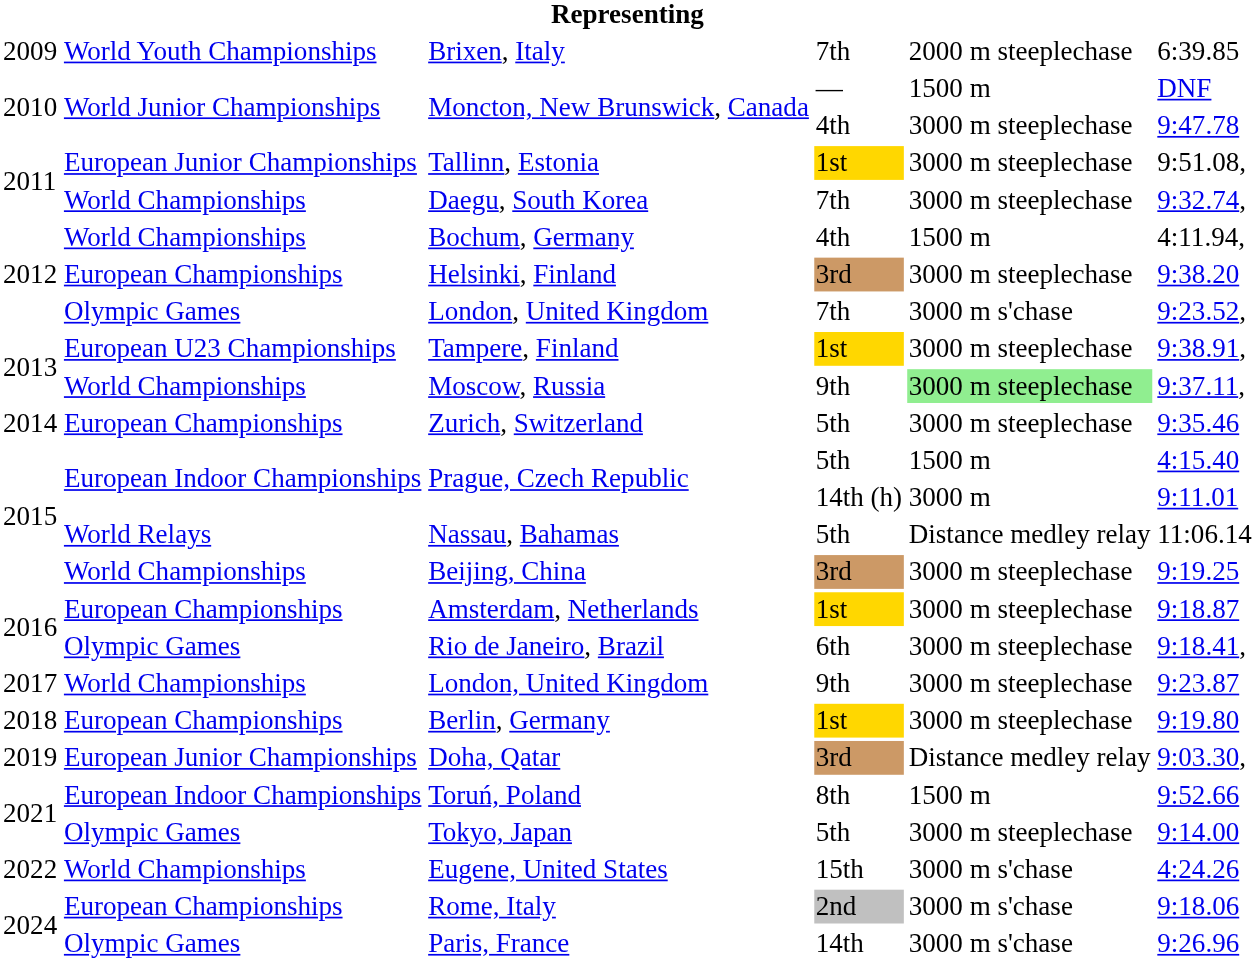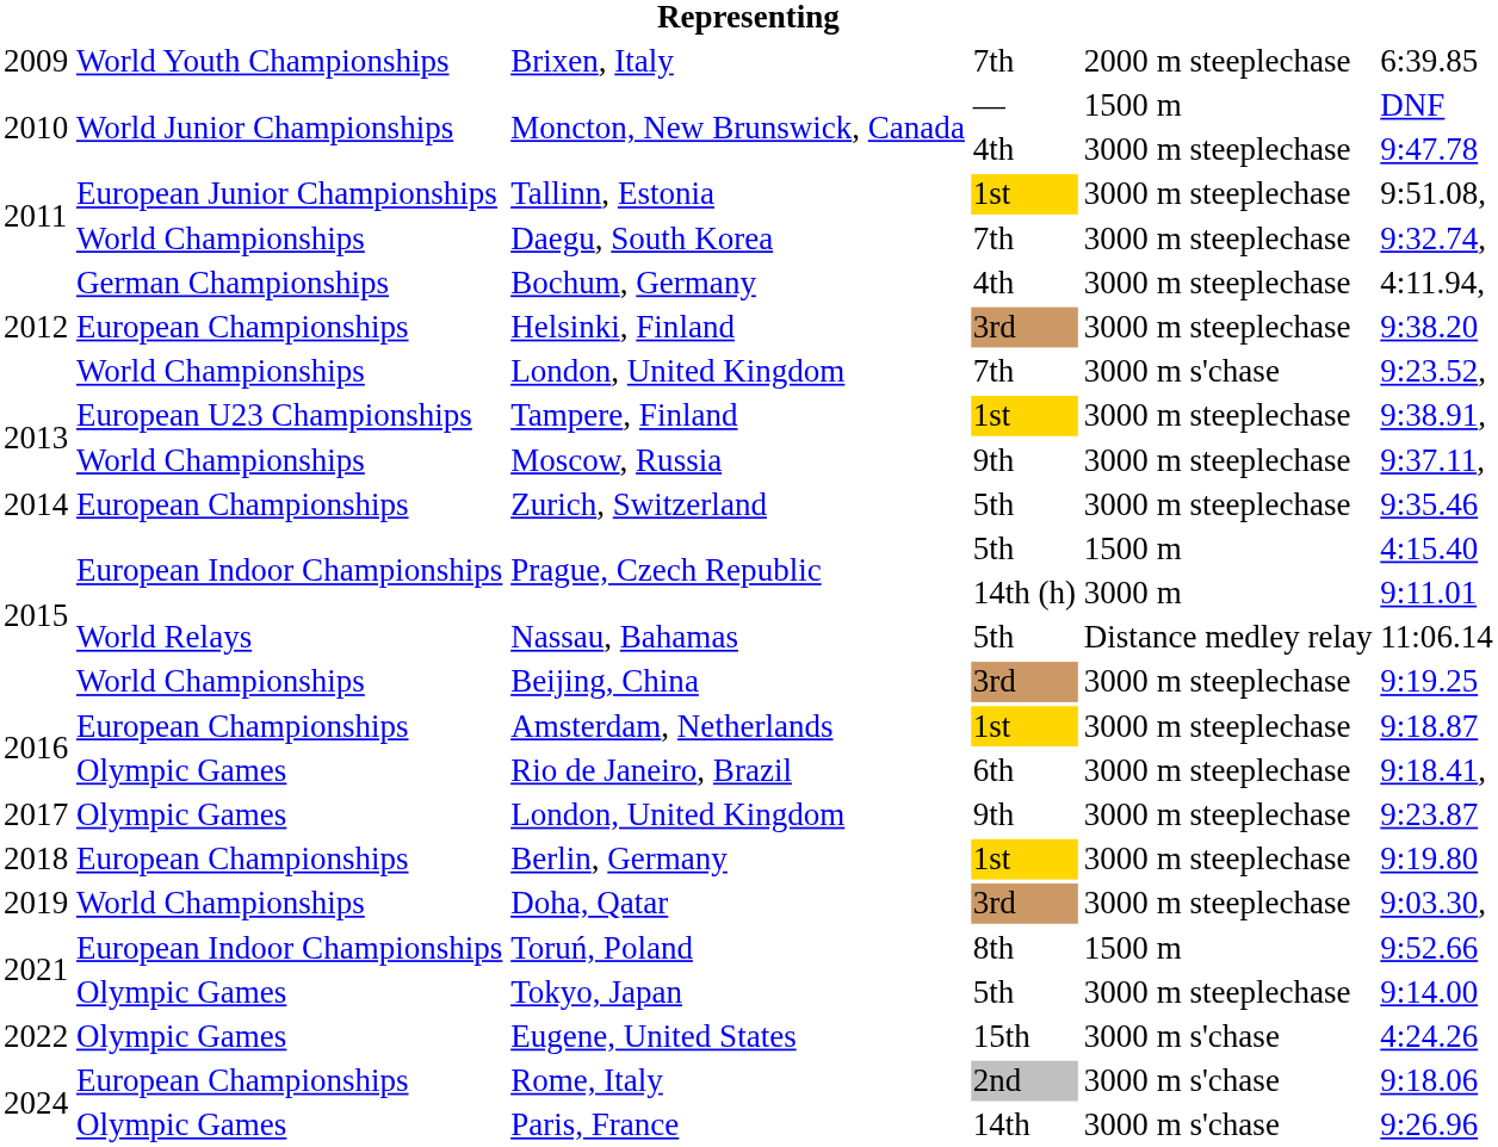 <table>
 <tr>
 <th colspan=6>Representing </th>
 </tr>
 <tr>
 <td>2009</td>
 <td><a href='#'>World Youth Championships</a></td>
 <td><a href='#'>Brixen</a>, <a href='#'>Italy</a></td>
 <td>7th</td>
 <td>2000 m steeplechase</td>
 <td>6:39.85</td>
 </tr>
 <tr>
 <td rowspan=2>2010</td>
 <td rowspan=2><a href='#'>World Junior Championships</a></td>
 <td rowspan=2><a href='#'>Moncton, New Brunswick</a>, <a href='#'>Canada</a></td>
 <td>—</td>
 <td>1500 m</td>
 <td><a href='#'>DNF</a></td>
 </tr>
 <tr>
 <td>4th</td>
 <td>3000 m steeplechase</td>
 <td><a href='#'>9:47.78</a> <strong></strong></td>
 </tr>
 <tr>
 <td rowspan=2>2011</td>
 <td><a href='#'>European Junior Championships</a></td>
 <td><a href='#'>Tallinn</a>, <a href='#'>Estonia</a></td>
 <td style="background:gold">1st</td>
 <td>3000 m steeplechase</td>
 <td>9:51.08, <strong></strong></td>
 </tr>
 <tr>
 <td><a href='#'>World Championships</a></td>
 <td><a href='#'>Daegu</a>, <a href='#'>South Korea</a></td>
 <td>7th</td>
 <td>3000 m steeplechase</td>
 <td><a href='#'>9:32.74</a>, <strong></strong></td>
 </tr>
 <tr>
 <td rowspan=3>2012</td>
-<td><a href='#'>World Championships</a></td>
+<td><a href='#'>German Championships</a></td>
 <td><a href='#'>Bochum</a>, <a href='#'>Germany</a></td>
 <td>4th</td>
-<td>1500 m</td>
+<td>3000 m steeplechase</td>
 <td>4:11.94, <strong></strong></td>
 </tr>
 <tr>
 <td><a href='#'>European Championships</a></td>
 <td><a href='#'>Helsinki</a>, <a href='#'>Finland</a></td>
 <td bgcolor=cc9966>3rd</td>
 <td>3000 m steeplechase</td>
 <td><a href='#'>9:38.20</a></td>
 </tr>
 <tr>
-<td><a href='#'>Olympic Games</a></td>
+<td><a href='#'>World Championships</a></td>
 <td><a href='#'>London</a>, <a href='#'>United Kingdom</a></td>
 <td>7th</td>
 <td>3000 m s'chase</td>
 <td><a href='#'>9:23.52</a>, <strong></strong></td>
 </tr>
 <tr>
 <td rowspan=2>2013</td>
 <td><a href='#'>European U23 Championships</a></td>
 <td><a href='#'>Tampere</a>, <a href='#'>Finland</a></td>
 <td style="background:gold">1st</td>
 <td>3000 m steeplechase</td>
 <td><a href='#'>9:38.91</a>, <strong></strong></td>
 </tr>
 <tr>
 <td><a href='#'>World Championships</a></td>
 <td><a href='#'>Moscow</a>, <a href='#'>Russia</a></td>
 <td>9th</td>
-<td style="background: lightgreen;">3000 m steeplechase</td>
+<td>3000 m steeplechase</td>
 <td><a href='#'>9:37.11</a>, <strong></strong></td>
 </tr>
 <tr>
 <td>2014</td>
 <td><a href='#'>European Championships</a></td>
 <td><a href='#'>Zurich</a>, <a href='#'>Switzerland</a></td>
 <td>5th</td>
 <td>3000 m steeplechase</td>
 <td><a href='#'>9:35.46</a></td>
 </tr>
 <tr>
 <td rowspan=4>2015</td>
 <td rowspan=2><a href='#'>European Indoor Championships</a></td>
 <td rowspan=2><a href='#'>Prague, Czech Republic</a></td>
 <td>5th</td>
 <td>1500 m</td>
 <td><a href='#'>4:15.40</a></td>
 </tr>
 <tr>
 <td>14th (h)</td>
 <td>3000 m</td>
 <td><a href='#'>9:11.01</a></td>
 </tr>
 <tr>
 <td><a href='#'>World Relays</a></td>
 <td><a href='#'>Nassau</a>, <a href='#'>Bahamas</a></td>
 <td>5th</td>
 <td>Distance medley relay</td>
 <td>11:06.14</td>
 </tr>
 <tr>
 <td><a href='#'>World Championships</a></td>
 <td><a href='#'>Beijing, China</a></td>
 <td bgcolor=cc9966>3rd</td>
 <td>3000 m steeplechase</td>
 <td><a href='#'>9:19.25</a></td>
 </tr>
 <tr>
 <td rowspan=2>2016</td>
 <td><a href='#'>European Championships</a></td>
 <td><a href='#'>Amsterdam</a>, <a href='#'>Netherlands</a></td>
 <td style="background:gold">1st</td>
 <td>3000 m steeplechase</td>
 <td><a href='#'>9:18.87</a></td>
 </tr>
 <tr>
 <td><a href='#'>Olympic Games</a></td>
 <td><a href='#'>Rio de Janeiro</a>, <a href='#'>Brazil</a></td>
 <td>6th</td>
 <td>3000 m steeplechase</td>
 <td><a href='#'>9:18.41</a>, <strong></strong></td>
 </tr>
 <tr>
 <td>2017</td>
-<td><a href='#'>World Championships</a></td>
+<td><a href='#'>Olympic Games</a></td>
 <td><a href='#'>London, United Kingdom</a></td>
 <td>9th</td>
 <td>3000 m steeplechase</td>
 <td><a href='#'>9:23.87</a></td>
 </tr>
 <tr>
 <td>2018</td>
 <td><a href='#'>European Championships</a></td>
 <td><a href='#'>Berlin</a>, <a href='#'>Germany</a></td>
 <td style="background:gold">1st</td>
 <td>3000 m steeplechase</td>
 <td><a href='#'>9:19.80</a></td>
 </tr>
 <tr>
 <td>2019</td>
-<td><a href='#'>European Junior Championships</a></td>
+<td><a href='#'>World Championships</a></td>
 <td><a href='#'>Doha, Qatar</a></td>
 <td bgcolor=cc9966>3rd</td>
-<td>Distance medley relay</td>
+<td>3000 m steeplechase</td>
 <td><a href='#'>9:03.30</a>, <strong></strong></td>
 </tr>
 <tr>
 <td rowspan=2>2021</td>
 <td><a href='#'>European Indoor Championships</a></td>
 <td><a href='#'>Toruń, Poland</a></td>
 <td>8th</td>
 <td>1500 m</td>
 <td><a href='#'>9:52.66</a></td>
 </tr>
 <tr>
 <td><a href='#'>Olympic Games</a></td>
 <td><a href='#'>Tokyo, Japan</a></td>
 <td>5th</td>
 <td>3000 m steeplechase</td>
 <td><a href='#'>9:14.00</a></td>
 </tr>
 <tr>
 <td>2022</td>
-<td><a href='#'>World Championships</a></td>
+<td><a href='#'>Olympic Games</a></td>
 <td><a href='#'>Eugene, United States</a></td>
 <td>15th</td>
 <td>3000 m s'chase</td>
 <td><a href='#'>4:24.26</a></td>
 </tr>
 <tr>
 <td rowspan=2>2024</td>
 <td><a href='#'>European Championships</a></td>
 <td><a href='#'>Rome, Italy</a></td>
 <td bgcolor=silver>2nd</td>
 <td>3000 m s'chase</td>
 <td><a href='#'>9:18.06</a></td>
 </tr>
 <tr>
 <td><a href='#'>Olympic Games</a></td>
 <td><a href='#'>Paris, France</a></td>
 <td>14th</td>
 <td>3000 m s'chase</td>
 <td><a href='#'>9:26.96</a></td>
 </tr>
 </table>
